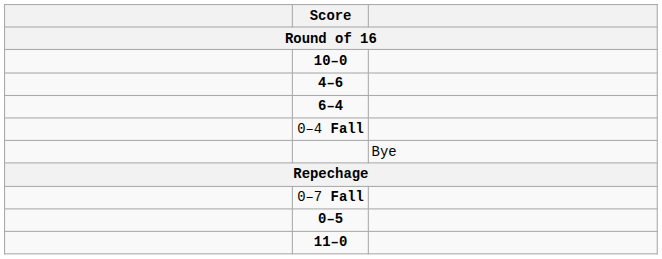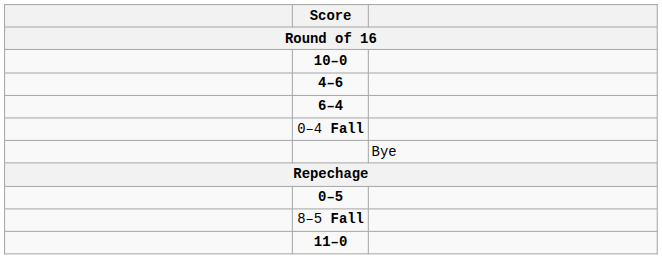 <table class="wikitable" style="text-align: left;">
 <tr>
 <th align="right" width="270"></th>
 <th width="65">Score</th>
 <th align="left" width="270"></th>
 </tr>
 <tr>
 <th colspan="3">Round of 16</th>
 </tr>
 <tr>
 <td><strong></strong></td>
 <td align=center><strong>10–0</strong></td>
 <td></td>
 </tr>
 <tr>
 <td></td>
 <td align=center><strong>4–6</strong></td>
 <td><strong></strong></td>
 </tr>
 <tr>
 <td><strong></strong></td>
 <td align=center><strong>6–4</strong></td>
 <td></td>
 </tr>
 <tr>
 <td></td>
 <td align=center>0–4 <strong>Fall</strong></td>
 <td><strong></strong></td>
 </tr>
 <tr>
 <td><strong></strong></td>
 <td align="center"></td>
 <td>Bye</td>
 </tr>
 <tr>
 <th colspan="3">Repechage</th>
 </tr>
 <tr>
 <td></td>
-<td align=center>0–7 <strong>Fall</strong></td>
+<td align=center><strong>0–5</strong></td>
 <td><strong></strong></td>
 </tr>
 <tr>
+<td><strong></strong></td>
+<td align=center>8–5 <strong>Fall</strong></td>
 <td></td>
-<td align=center><strong>0–5</strong></td>
-<td><strong></strong></td>
 </tr>
 <tr>
 <td><strong></strong></td>
 <td align=center><strong>11–0</strong></td>
 <td></td>
 </tr>
 </table>
